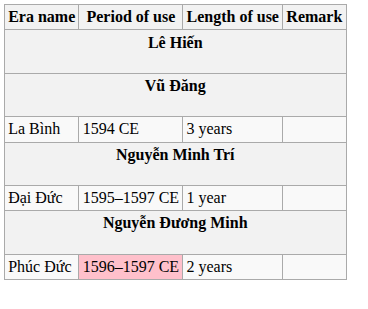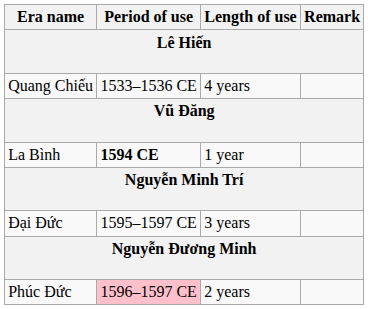 <table class="wikitable">
 <tr>
 <th>Era name</th>
 <th>Period of use</th>
 <th>Length of use</th>
 <th>Remark</th>
 </tr>
 <tr>
 <th colspan="4">Lê Hiến<br><br></th>
 </tr>
 <tr>
+<td>Quang Chiếu<br></td>
+<td>1533–1536 CE</td>
+<td>4 years</td>
+<td></td>
+</tr>
+<tr>
 <th colspan="4">Vũ Đăng<br><br></th>
 </tr>
 <tr>
 <td>La Bình<br></td>
-<td>1594 CE</td>
-<td>3 years</td>
+<td><strong>1594 CE</strong></td>
+<td>1 year</td>
 <td></td>
 </tr>
 <tr>
 <th colspan="4">Nguyễn Minh Trí<br><br></th>
 </tr>
 <tr>
 <td>Đại Đức<br></td>
 <td>1595–1597 CE</td>
-<td>1 year</td>
+<td>3 years</td>
 <td></td>
 </tr>
 <tr>
 <th colspan="4">Nguyễn Đương Minh<br><br></th>
 </tr>
 <tr>
 <td>Phúc Đức<br></td>
 <td style="background: pink;">1596–1597 CE</td>
 <td>2 years</td>
 <td></td>
 </tr>
 </table>
